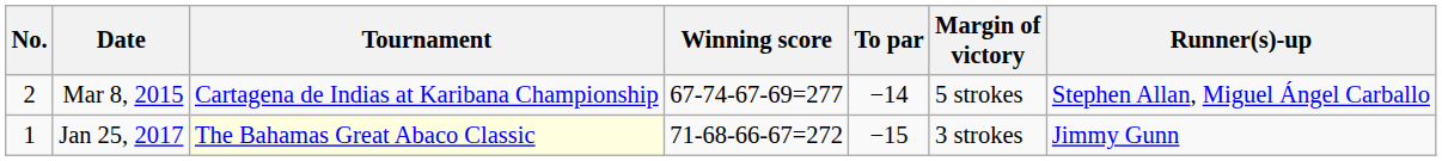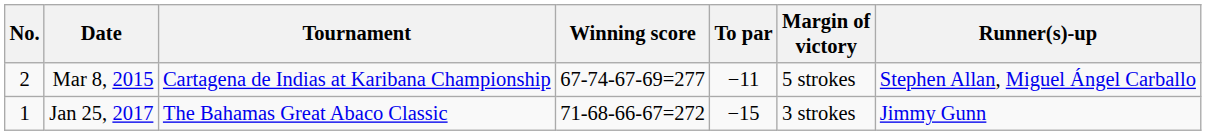 <table class="wikitable" style="font-size:95%;">
 <tr>
 <th>No.</th>
 <th>Date</th>
 <th>Tournament</th>
 <th>Winning score</th>
 <th>To par</th>
 <th>Margin of<br>victory</th>
 <th>Runner(s)-up</th>
 </tr>
 <tr>
 <td align=center>2</td>
 <td align=right>Mar 8, <a href='#'>2015</a></td>
 <td><a href='#'>Cartagena de Indias at Karibana Championship</a></td>
 <td>67-74-67-69=277</td>
-<td align=center>−14</td>
+<td align=center>−11</td>
 <td>5 strokes</td>
 <td> <a href='#'>Stephen Allan</a>,  <a href='#'>Miguel Ángel Carballo</a></td>
 </tr>
 <tr>
 <td align=center>1</td>
 <td align=right>Jan 25, <a href='#'>2017</a></td>
-<td style="background: lightyellow;"><a href='#'>The Bahamas Great Abaco Classic</a></td>
+<td><a href='#'>The Bahamas Great Abaco Classic</a></td>
 <td>71-68-66-67=272</td>
 <td align=center>−15</td>
 <td>3 strokes</td>
 <td> <a href='#'>Jimmy Gunn</a></td>
 </tr>
 </table>
